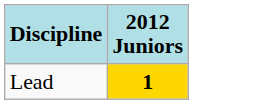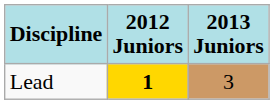 <table class="wikitable" style="text-align: center;">
 <tr>
 <th style="background: #b0e0e6;">Discipline</th>
 <th style="background: #b0e0e6;">2012<br>Juniors</th>
+<th style="background: #b0e0e6;">2013<br>Juniors</th>
 </tr>
 <tr>
 <td align="left">Lead</td>
 <td style="background: gold;"><strong>1</strong></td>
+<td style="background: #cc9966;">3</td>
 </tr>
 </table>
